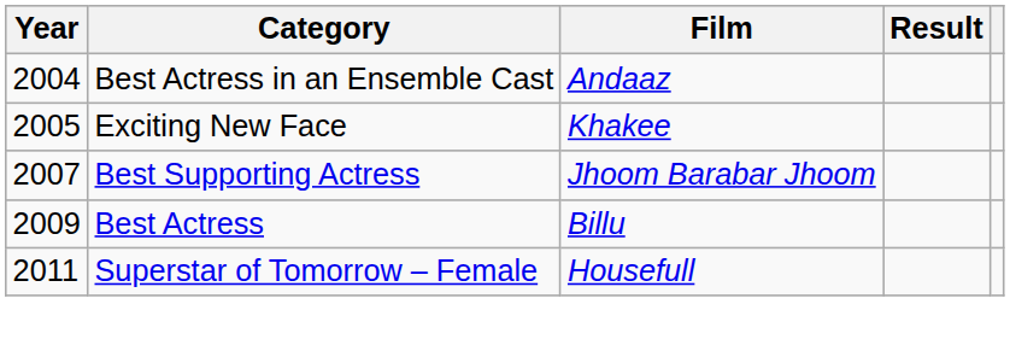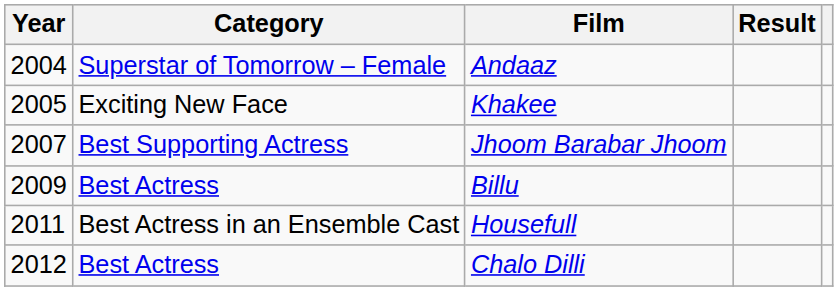 <table class="wikitable plainrowheaders">
 <tr>
 <th>Year</th>
 <th>Category</th>
 <th>Film</th>
 <th>Result</th>
 <th></th>
 </tr>
 <tr>
 <td>2004</td>
-<td>Best Actress in an Ensemble Cast</td>
+<td><a href='#'>Superstar of Tomorrow – Female</a></td>
 <td><em><a href='#'>Andaaz</a></em></td>
 <td></td>
 <td></td>
 </tr>
 <tr>
 <td>2005</td>
 <td>Exciting New Face</td>
 <td><em><a href='#'>Khakee</a></em></td>
 <td></td>
 <td></td>
 </tr>
 <tr>
 <td>2007</td>
 <td><a href='#'>Best Supporting Actress</a></td>
 <td><em><a href='#'>Jhoom Barabar Jhoom</a></em></td>
 <td></td>
 <td></td>
 </tr>
 <tr>
 <td>2009</td>
 <td><a href='#'>Best Actress</a></td>
 <td><em><a href='#'>Billu</a></em></td>
 <td></td>
 <td></td>
 </tr>
 <tr>
 <td>2011</td>
-<td><a href='#'>Superstar of Tomorrow – Female</a></td>
+<td>Best Actress in an Ensemble Cast</td>
 <td><em><a href='#'>Housefull</a></em></td>
 <td></td>
 <td></td>
 </tr>
+<tr>
+<td>2012</td>
+<td><a href='#'>Best Actress</a></td>
+<td><em><a href='#'>Chalo Dilli</a></em></td>
+<td></td>
+<td></td>
+</tr>
 </table>
